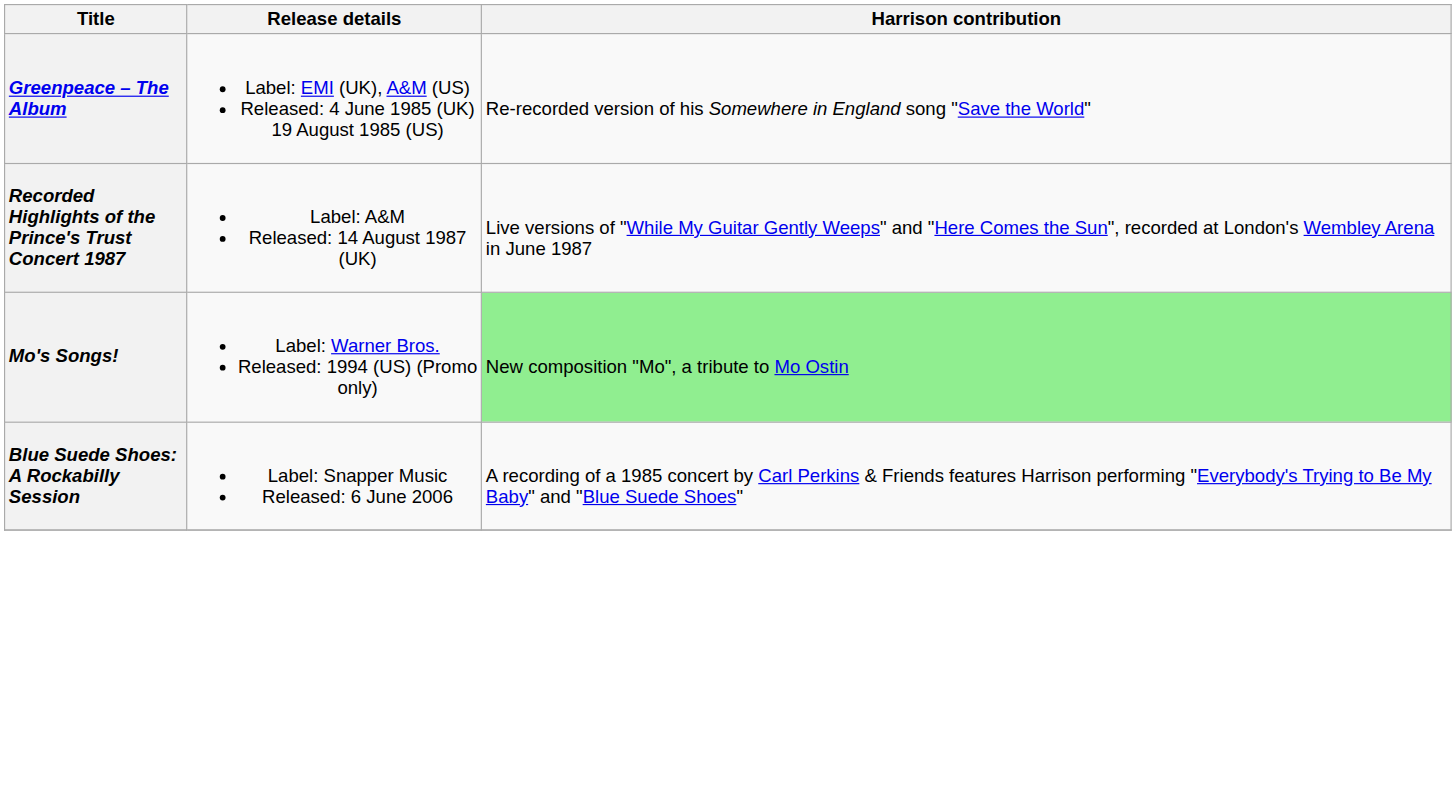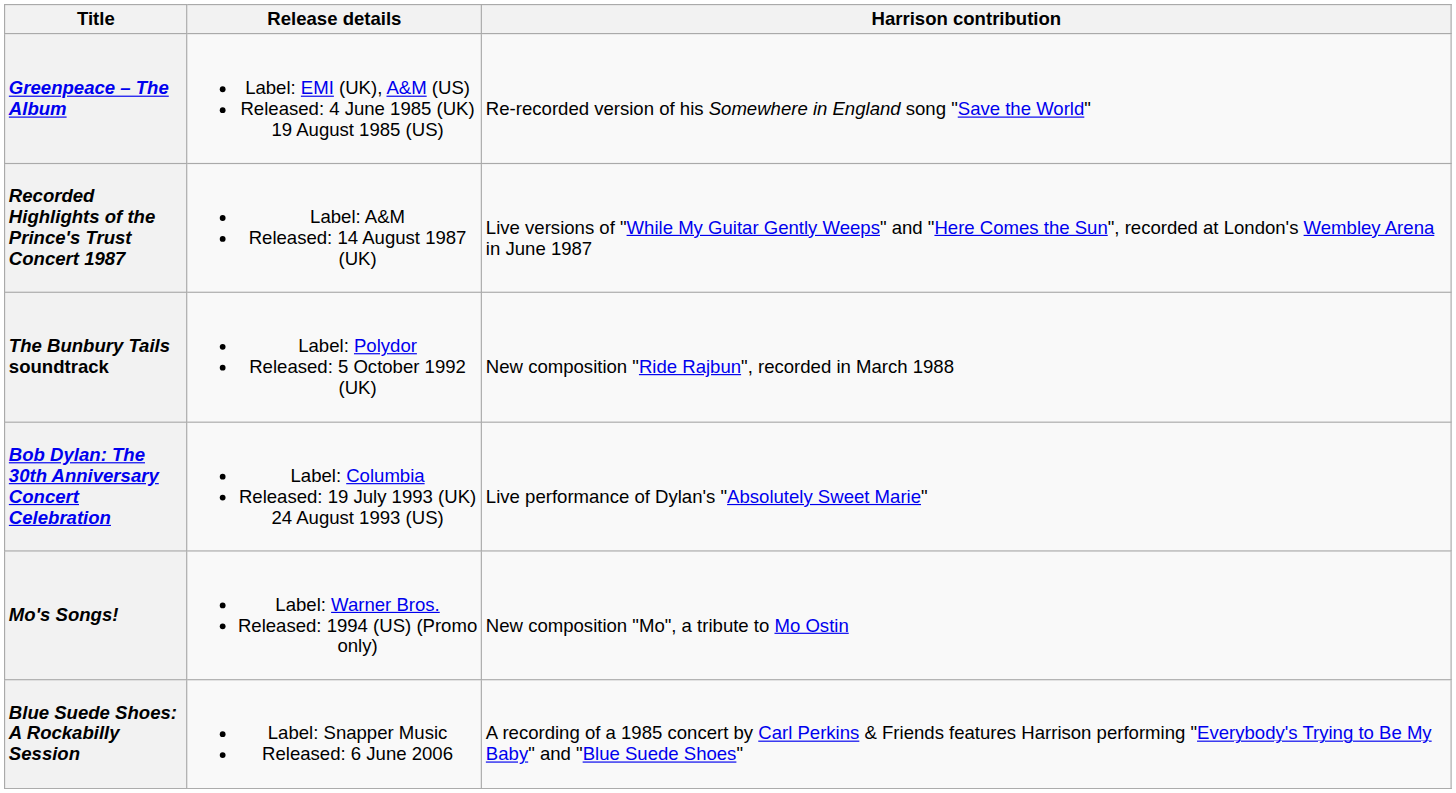 <table class="wikitable plainrowheaders" style="text-align:center;">
 <tr>
 <th scope="col" style="width:150px;">Title</th>
 <th scope=col>Release details</th>
 <th scope=col>Harrison contribution</th>
 </tr>
 <tr>
 <th scope="row" style="text-align:left;"><em><a href='#'>Greenpeace – The Album</a></em> <br></th>
 <td><br><ul><li>Label: <a href='#'>EMI</a> (UK), <a href='#'>A&M</a> (US)</li><li>Released: 4 June 1985 (UK) <br> 19 August 1985 (US)</li></ul></td>
 <td style="text-align:left"><br>Re-recorded version of his <em>Somewhere in England</em> song "<a href='#'>Save the World</a>"</td>
 </tr>
 <tr>
 <th scope="row" style="text-align:left;"><em>Recorded Highlights of the Prince's Trust Concert 1987</em> <br></th>
 <td><br><ul><li>Label: A&M</li><li>Released: 14 August 1987 (UK)</li></ul></td>
 <td style="text-align:left"><br>Live versions of "<a href='#'>While My Guitar Gently Weeps</a>" and "<a href='#'>Here Comes the Sun</a>", recorded at London's <a href='#'>Wembley Arena</a> in June 1987</td>
 </tr>
 <tr>
+<th scope="row" style="text-align:left;"><em>The Bunbury Tails</em> soundtrack</th>
+<td><br><ul><li>Label: <a href='#'>Polydor</a></li><li>Released: 5 October 1992 (UK)</li></ul></td>
+<td style="text-align:left"><br>New composition "<a href='#'>Ride Rajbun</a>", recorded in March 1988</td>
+</tr>
+<tr>
+<th scope="row" style="text-align:left;"><em><a href='#'>Bob Dylan: The 30th Anniversary Concert Celebration</a></em></th>
+<td><br><ul><li>Label: <a href='#'>Columbia</a></li><li>Released: 19 July 1993 (UK) <br> 24 August 1993 (US)</li></ul></td>
+<td style="text-align:left"><br>Live performance of Dylan's "<a href='#'>Absolutely Sweet Marie</a>"</td>
+</tr>
+<tr>
 <th scope="row" style="text-align:left;"><em>Mo's Songs!</em></th>
 <td><br><ul><li>Label: <a href='#'>Warner Bros.</a></li><li>Released: 1994 (US) (Promo only)</li></ul></td>
-<td style="background: lightgreen; text-align:left"><br>New composition "Mo", a tribute to <a href='#'>Mo Ostin</a></td>
+<td style="text-align:left"><br>New composition "Mo", a tribute to <a href='#'>Mo Ostin</a></td>
 </tr>
 <tr>
 <th scope="row" style="text-align:left;"><em>Blue Suede Shoes: A Rockabilly Session</em></th>
 <td><br><ul><li>Label: Snapper Music</li><li>Released: 6 June 2006</li></ul></td>
 <td style="text-align:left"><br>A recording of a 1985 concert by <a href='#'>Carl Perkins</a> & Friends features Harrison performing "<a href='#'>Everybody's Trying to Be My Baby</a>" and "<a href='#'>Blue Suede Shoes</a>"</td>
 </tr>
 <tr>
 </tr>
 </table>
